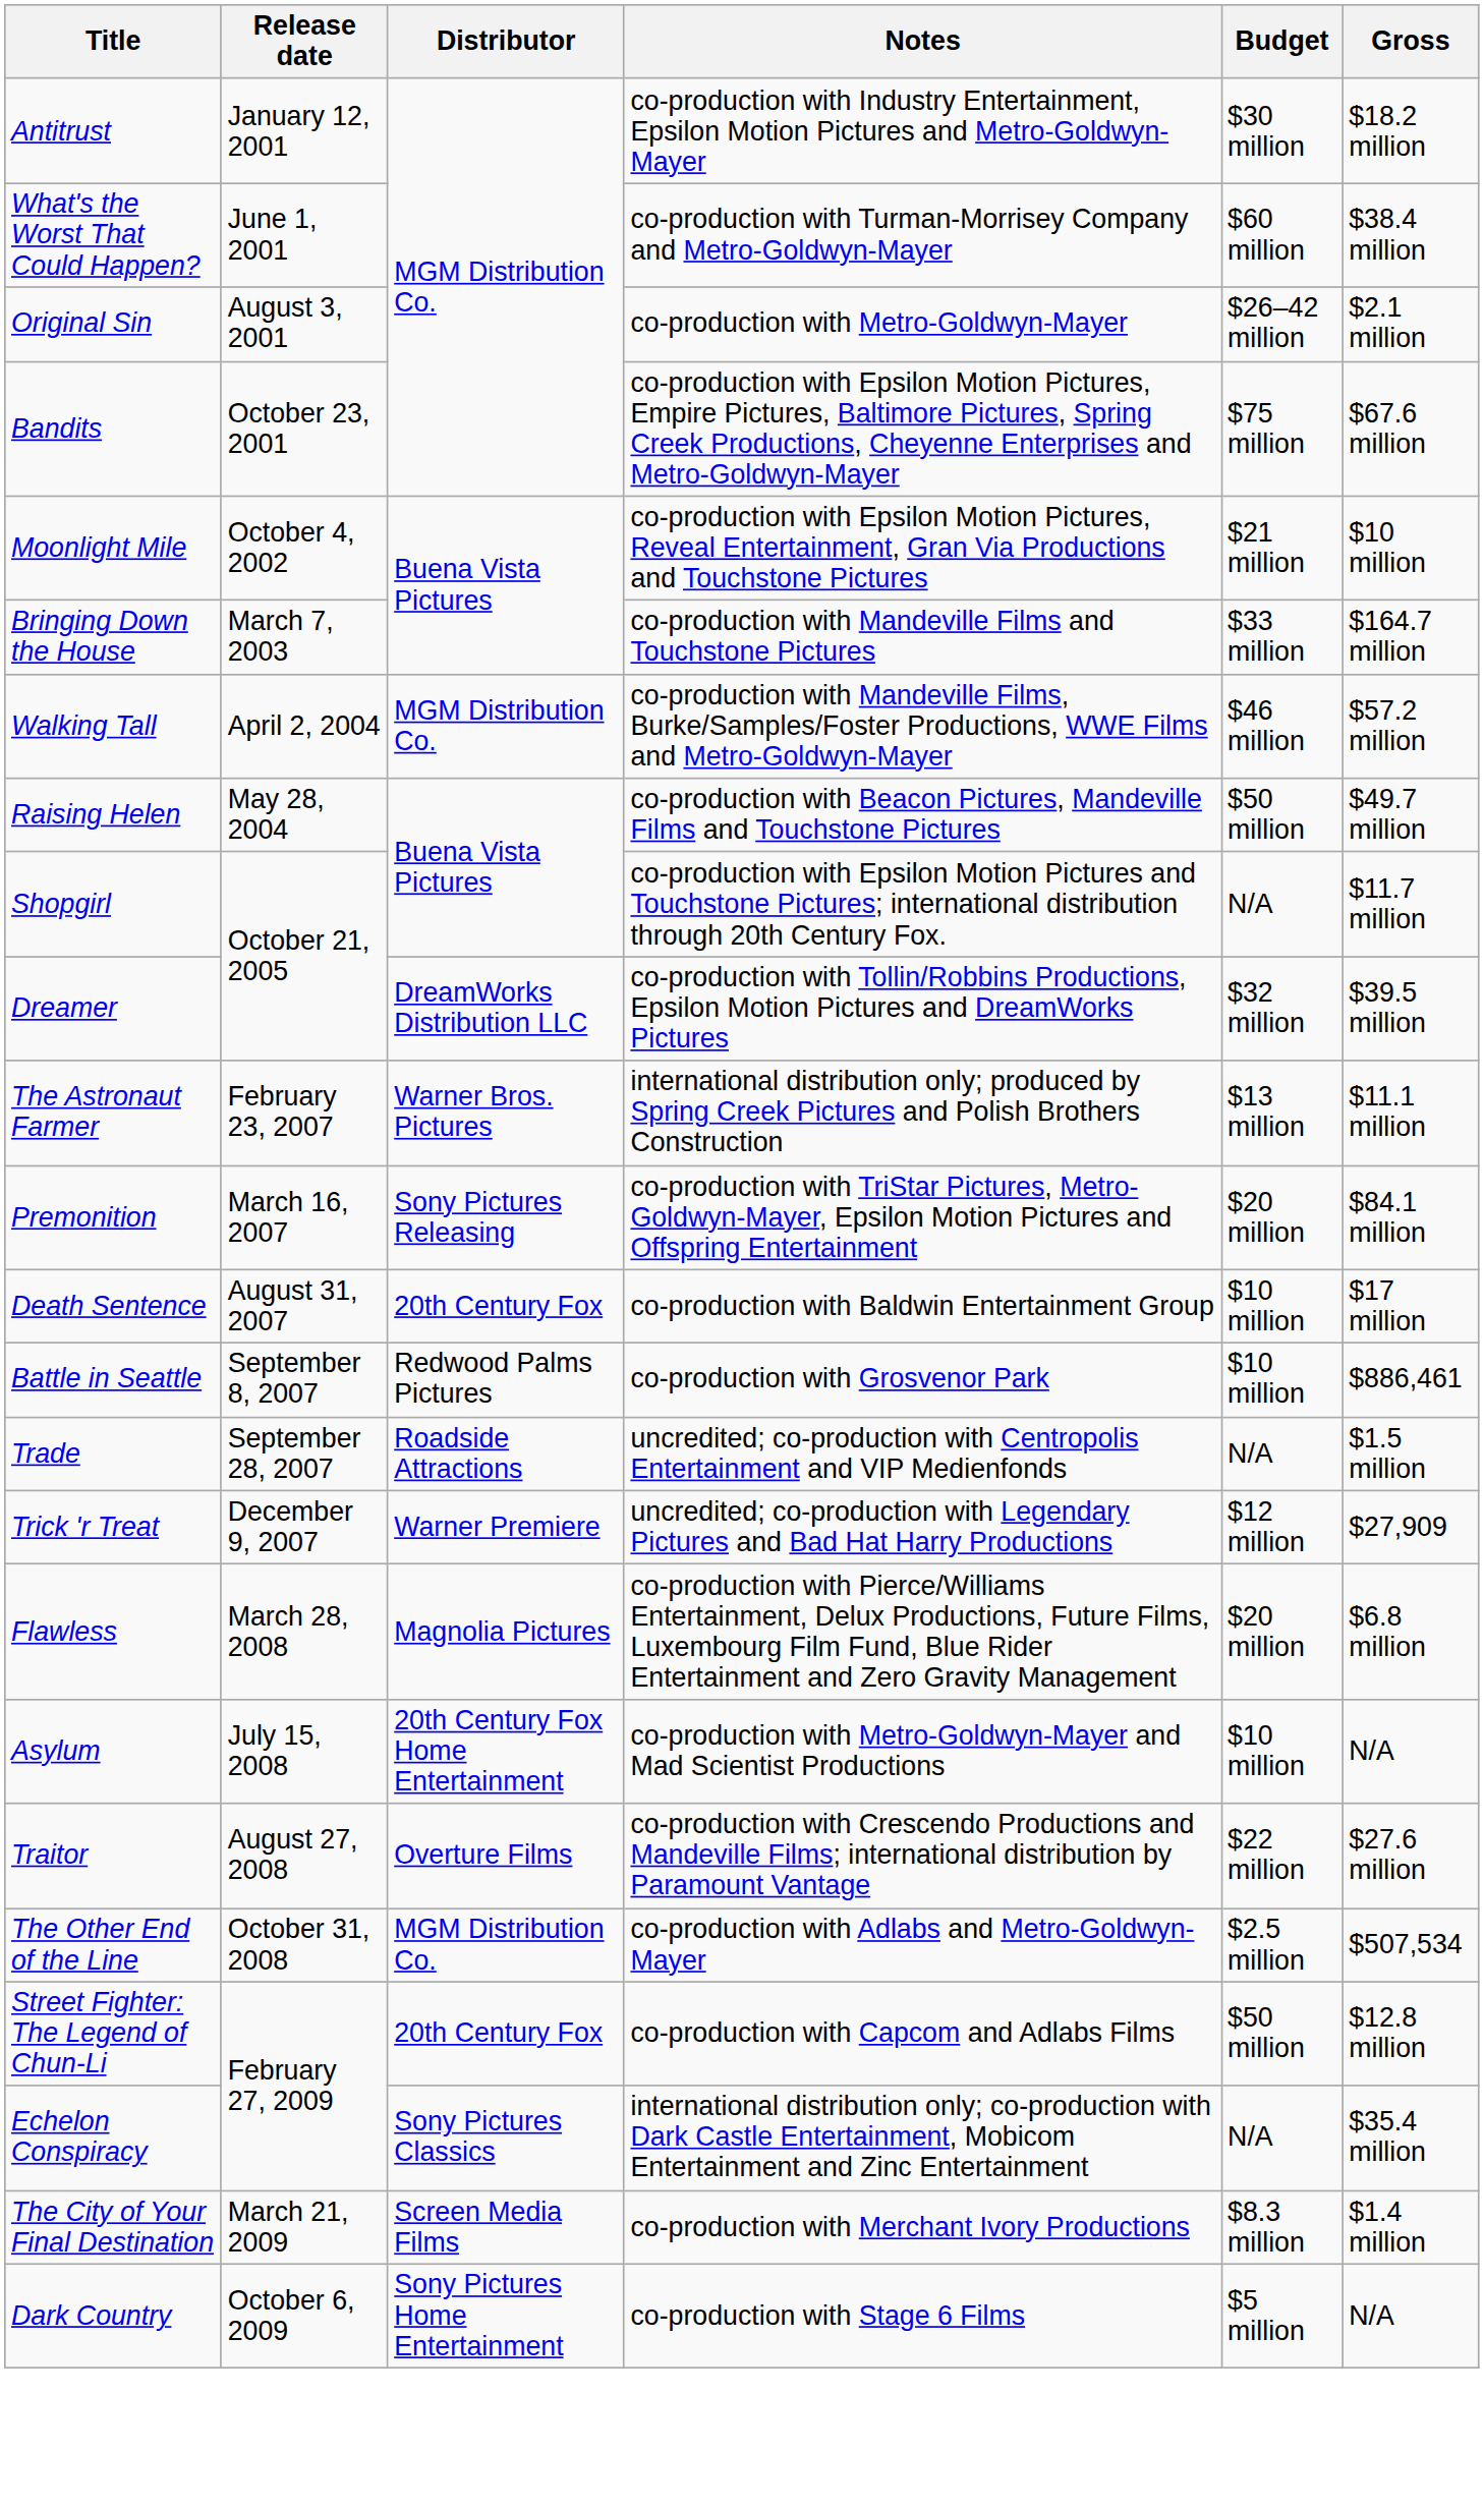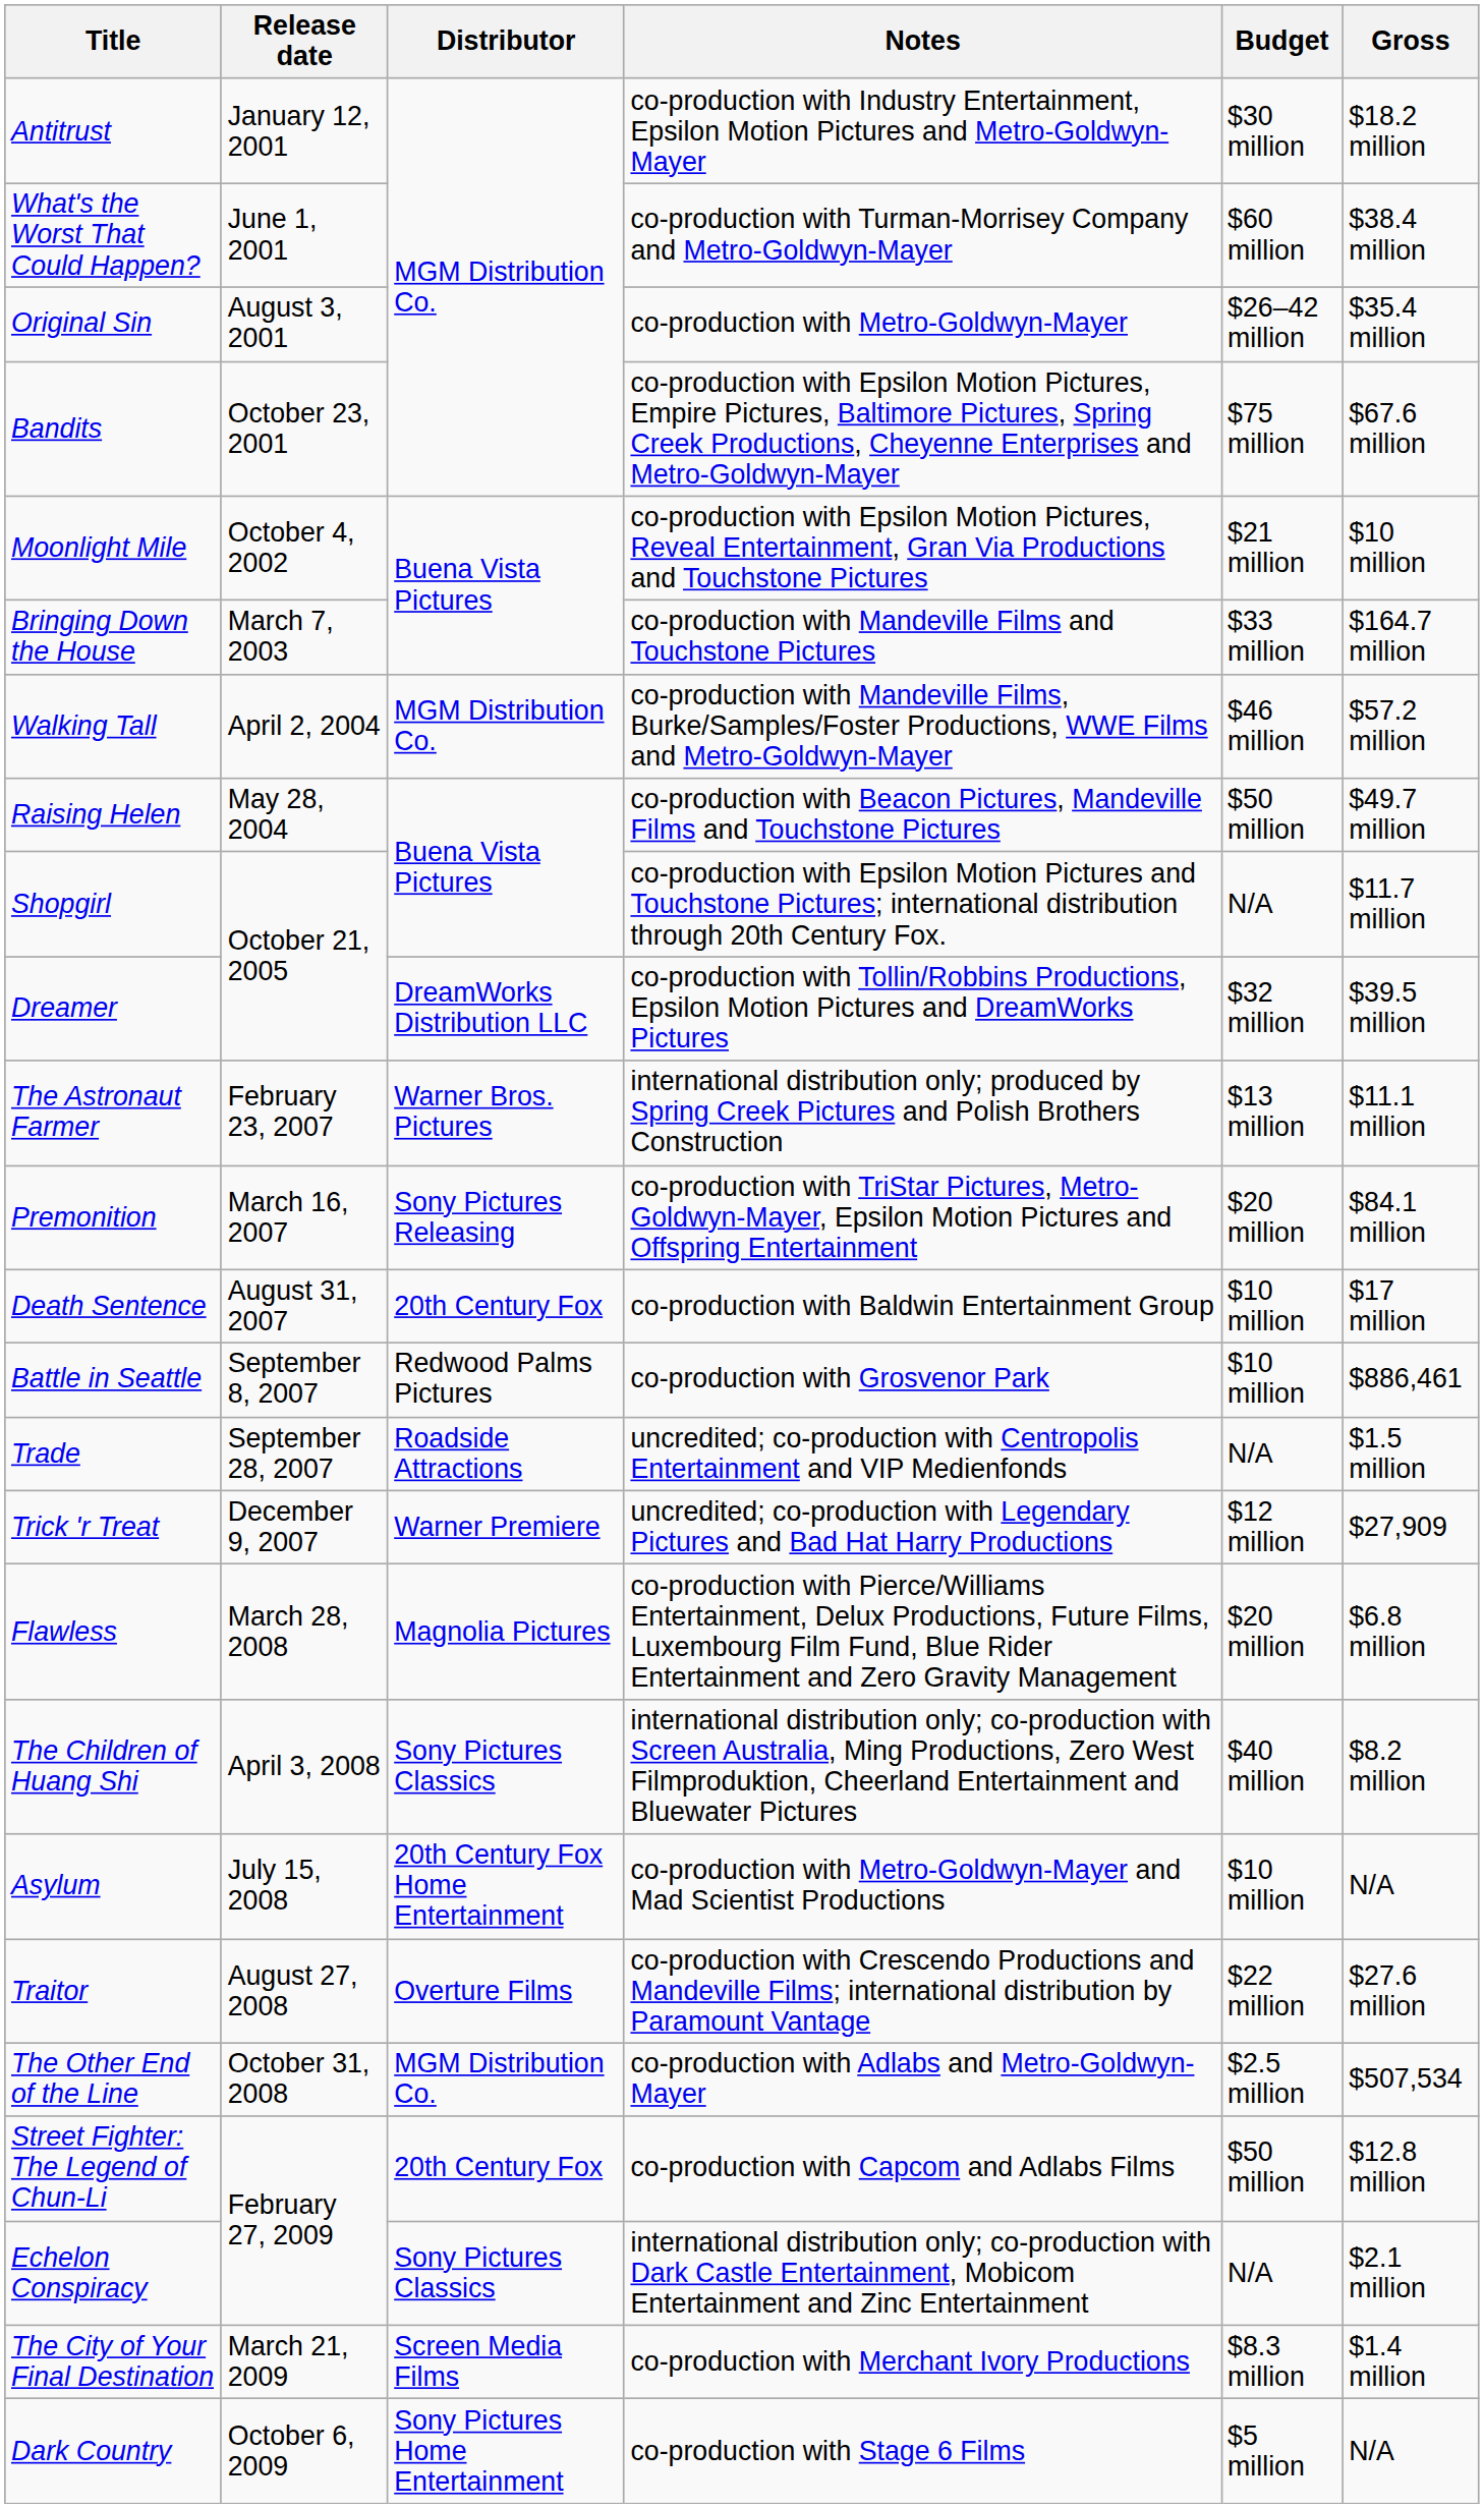 <table class="wikitable sortable">
 <tr>
 <th>Title</th>
 <th>Release date</th>
 <th>Distributor</th>
 <th>Notes</th>
 <th>Budget</th>
 <th>Gross</th>
 </tr>
 <tr>
 <td><em><a href='#'>Antitrust</a></em></td>
 <td>January 12, 2001</td>
 <td rowspan="4"><a href='#'>MGM Distribution Co.</a></td>
 <td>co-production with Industry Entertainment, Epsilon Motion Pictures and <a href='#'>Metro-Goldwyn-Mayer</a></td>
 <td>$30 million</td>
 <td>$18.2 million</td>
 </tr>
 <tr>
 <td><em><a href='#'>What's the Worst That Could Happen?</a></em></td>
 <td>June 1, 2001</td>
 <td>co-production with Turman-Morrisey Company and <a href='#'>Metro-Goldwyn-Mayer</a></td>
 <td>$60 million</td>
 <td>$38.4 million</td>
 </tr>
 <tr>
 <td><em><a href='#'>Original Sin</a></em></td>
 <td>August 3, 2001</td>
 <td>co-production with <a href='#'>Metro-Goldwyn-Mayer</a></td>
 <td>$26–42 million</td>
-<td>$2.1 million</td>
+<td>$35.4 million</td>
 </tr>
 <tr>
 <td><em><a href='#'>Bandits</a></em></td>
 <td>October 23, 2001</td>
 <td>co-production with Epsilon Motion Pictures, Empire Pictures, <a href='#'>Baltimore Pictures</a>, <a href='#'>Spring Creek Productions</a>, <a href='#'>Cheyenne Enterprises</a> and <a href='#'>Metro-Goldwyn-Mayer</a></td>
 <td>$75 million</td>
 <td>$67.6 million</td>
 </tr>
 <tr>
 <td><em><a href='#'>Moonlight Mile</a></em></td>
 <td>October 4, 2002</td>
 <td rowspan="2"><a href='#'>Buena Vista Pictures</a></td>
 <td>co-production with Epsilon Motion Pictures, <a href='#'>Reveal Entertainment</a>, <a href='#'>Gran Via Productions</a> and <a href='#'>Touchstone Pictures</a></td>
 <td>$21 million</td>
 <td>$10 million</td>
 </tr>
 <tr>
 <td><em><a href='#'>Bringing Down the House</a></em></td>
 <td>March 7, 2003</td>
 <td>co-production with <a href='#'>Mandeville Films</a> and <a href='#'>Touchstone Pictures</a></td>
 <td>$33 million</td>
 <td>$164.7 million</td>
 </tr>
 <tr>
 <td><em><a href='#'>Walking Tall</a></em></td>
 <td>April 2, 2004</td>
 <td><a href='#'>MGM Distribution Co.</a></td>
 <td>co-production with <a href='#'>Mandeville Films</a>, Burke/Samples/Foster Productions, <a href='#'>WWE Films</a> and <a href='#'>Metro-Goldwyn-Mayer</a></td>
 <td>$46 million</td>
 <td>$57.2 million</td>
 </tr>
 <tr>
 <td><em><a href='#'>Raising Helen</a></em></td>
 <td>May 28, 2004</td>
 <td rowspan="2"><a href='#'>Buena Vista Pictures</a></td>
 <td>co-production with <a href='#'>Beacon Pictures</a>, <a href='#'>Mandeville Films</a> and <a href='#'>Touchstone Pictures</a></td>
 <td>$50 million</td>
 <td>$49.7 million</td>
 </tr>
 <tr>
 <td><em><a href='#'>Shopgirl</a></em></td>
 <td rowspan="2">October 21, 2005</td>
 <td>co-production with Epsilon Motion Pictures and <a href='#'>Touchstone Pictures</a>; international distribution through 20th Century Fox.</td>
 <td>N/A</td>
 <td>$11.7 million</td>
 </tr>
 <tr>
 <td><em><a href='#'>Dreamer</a></em></td>
 <td><a href='#'>DreamWorks Distribution LLC</a></td>
 <td>co-production with <a href='#'>Tollin/Robbins Productions</a>, Epsilon Motion Pictures and <a href='#'>DreamWorks Pictures</a></td>
 <td>$32 million</td>
 <td>$39.5 million</td>
 </tr>
 <tr>
 <td><em><a href='#'>The Astronaut Farmer</a></em></td>
 <td>February 23, 2007</td>
 <td><a href='#'>Warner Bros. Pictures</a></td>
 <td>international distribution only; produced by <a href='#'>Spring Creek Pictures</a> and Polish Brothers Construction</td>
 <td>$13 million</td>
 <td>$11.1 million</td>
 </tr>
 <tr>
 <td><em><a href='#'>Premonition</a></em></td>
 <td>March 16, 2007</td>
 <td><a href='#'>Sony Pictures Releasing</a></td>
 <td>co-production with <a href='#'>TriStar Pictures</a>, <a href='#'>Metro-Goldwyn-Mayer</a>, Epsilon Motion Pictures and <a href='#'>Offspring Entertainment</a></td>
 <td>$20 million</td>
 <td>$84.1 million</td>
 </tr>
 <tr>
 <td><em><a href='#'>Death Sentence</a></em></td>
 <td>August 31, 2007</td>
 <td><a href='#'>20th Century Fox</a></td>
 <td>co-production with Baldwin Entertainment Group</td>
 <td>$10 million</td>
 <td>$17 million</td>
 </tr>
 <tr>
 <td><em><a href='#'>Battle in Seattle</a></em></td>
 <td>September 8, 2007</td>
 <td>Redwood Palms Pictures</td>
 <td>co-production with <a href='#'>Grosvenor Park</a></td>
 <td>$10 million</td>
 <td>$886,461</td>
 </tr>
 <tr>
 <td><em><a href='#'>Trade</a></em></td>
 <td>September 28, 2007</td>
 <td><a href='#'>Roadside Attractions</a></td>
 <td>uncredited; co-production with <a href='#'>Centropolis Entertainment</a> and VIP Medienfonds</td>
 <td>N/A</td>
 <td>$1.5 million</td>
 </tr>
 <tr>
 <td><em><a href='#'>Trick 'r Treat</a></em></td>
 <td>December 9, 2007</td>
 <td><a href='#'>Warner Premiere</a></td>
 <td>uncredited; co-production with <a href='#'>Legendary Pictures</a> and <a href='#'>Bad Hat Harry Productions</a></td>
 <td>$12 million</td>
 <td>$27,909</td>
 </tr>
 <tr>
 <td><em><a href='#'>Flawless</a></em></td>
 <td>March 28, 2008</td>
 <td><a href='#'>Magnolia Pictures</a></td>
 <td>co-production with Pierce/Williams Entertainment, Delux Productions, Future Films, Luxembourg Film Fund, Blue Rider Entertainment and Zero Gravity Management</td>
 <td>$20 million</td>
 <td>$6.8 million</td>
 </tr>
 <tr>
+<td><em><a href='#'>The Children of Huang Shi</a></em></td>
+<td>April 3, 2008</td>
+<td><a href='#'>Sony Pictures Classics</a></td>
+<td>international distribution only; co-production with <a href='#'>Screen Australia</a>, Ming Productions, Zero West Filmproduktion, Cheerland Entertainment and Bluewater Pictures</td>
+<td>$40 million</td>
+<td>$8.2 million</td>
+</tr>
+<tr>
 <td><em><a href='#'>Asylum</a></em></td>
 <td>July 15, 2008</td>
 <td><a href='#'>20th Century Fox Home Entertainment</a></td>
 <td>co-production with <a href='#'>Metro-Goldwyn-Mayer</a> and Mad Scientist Productions</td>
 <td>$10 million</td>
 <td>N/A</td>
 </tr>
 <tr>
 <td><em><a href='#'>Traitor</a></em></td>
 <td>August 27, 2008</td>
 <td><a href='#'>Overture Films</a></td>
 <td>co-production with Crescendo Productions and <a href='#'>Mandeville Films</a>; international distribution by <a href='#'>Paramount Vantage</a></td>
 <td>$22 million</td>
 <td>$27.6 million</td>
 </tr>
 <tr>
 <td><em><a href='#'>The Other End of the Line</a></em></td>
 <td>October 31, 2008</td>
 <td><a href='#'>MGM Distribution Co.</a></td>
 <td>co-production with <a href='#'>Adlabs</a> and <a href='#'>Metro-Goldwyn-Mayer</a></td>
 <td>$2.5 million</td>
 <td>$507,534</td>
 </tr>
 <tr>
 <td><em><a href='#'>Street Fighter: The Legend of Chun-Li</a></em></td>
 <td rowspan="2">February 27, 2009</td>
 <td><a href='#'>20th Century Fox</a></td>
 <td>co-production with <a href='#'>Capcom</a> and Adlabs Films</td>
 <td>$50 million</td>
 <td>$12.8 million</td>
 </tr>
 <tr>
 <td><em><a href='#'>Echelon Conspiracy</a></em></td>
 <td><a href='#'>Sony Pictures Classics</a></td>
 <td>international distribution only; co-production with <a href='#'>Dark Castle Entertainment</a>, Mobicom Entertainment and Zinc Entertainment</td>
 <td>N/A</td>
-<td>$35.4 million</td>
+<td>$2.1 million</td>
 </tr>
 <tr>
 <td><em><a href='#'>The City of Your Final Destination</a></em></td>
 <td>March 21, 2009</td>
 <td><a href='#'>Screen Media Films</a></td>
 <td>co-production with <a href='#'>Merchant Ivory Productions</a></td>
 <td>$8.3 million</td>
 <td>$1.4 million</td>
 </tr>
 <tr>
 <td><em><a href='#'>Dark Country</a></em></td>
 <td>October 6, 2009</td>
 <td><a href='#'>Sony Pictures Home Entertainment</a></td>
 <td>co-production with <a href='#'>Stage 6 Films</a></td>
 <td>$5 million</td>
 <td>N/A</td>
 </tr>
 </table>
